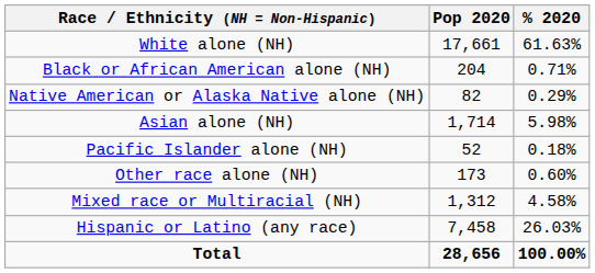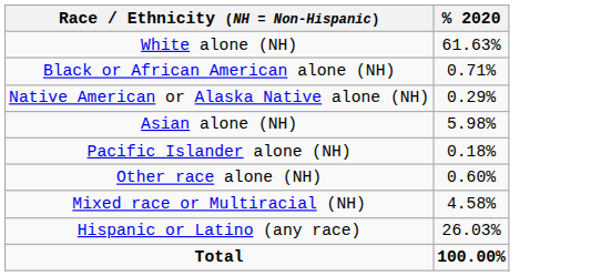 <table class="wikitable" style="text-align:center;">
 <tr>
 <th>Race / Ethnicity <small>(<em>NH = Non-Hispanic</em>)</small></th>
-<th>Pop 2020</th>
 <th>% 2020</th>
 </tr>
 <tr>
 <td><a href='#'>White</a> alone (NH)</td>
-<td>17,661</td>
 <td>61.63%</td>
 </tr>
 <tr>
 <td><a href='#'>Black or African American</a> alone (NH)</td>
-<td>204</td>
 <td>0.71%</td>
 </tr>
 <tr>
 <td><a href='#'>Native American</a> or <a href='#'>Alaska Native</a> alone (NH)</td>
-<td>82</td>
 <td>0.29%</td>
 </tr>
 <tr>
 <td><a href='#'>Asian</a> alone (NH)</td>
-<td>1,714</td>
 <td>5.98%</td>
 </tr>
 <tr>
 <td><a href='#'>Pacific Islander</a> alone (NH)</td>
-<td>52</td>
 <td>0.18%</td>
 </tr>
 <tr>
 <td><a href='#'>Other race</a> alone (NH)</td>
-<td>173</td>
 <td>0.60%</td>
 </tr>
 <tr>
 <td><a href='#'>Mixed race or Multiracial</a> (NH)</td>
-<td>1,312</td>
 <td>4.58%</td>
 </tr>
 <tr>
 <td><a href='#'>Hispanic or Latino</a> (any race)</td>
-<td>7,458</td>
 <td>26.03%</td>
 </tr>
 <tr>
 <td><strong>Total</strong></td>
-<td><strong>28,656</strong></td>
 <td><strong>100.00%</strong></td>
 </tr>
 </table>
